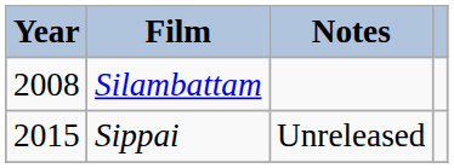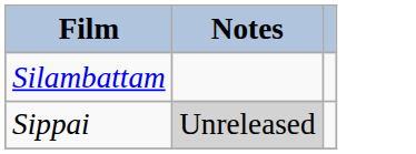 <table class="wikitable sortable">
 <tr>
-<th style="background:#B0C4DE;">Year</th>
 <th style="background:#B0C4DE;">Film</th>
 <th style="background:#B0C4DE;">Notes</th>
 <th style="background:#B0C4DE;" class="unsortable"></th>
 </tr>
 <tr>
-<td>2008</td>
 <td><em><a href='#'>Silambattam</a></em></td>
 <td></td>
 <td></td>
 </tr>
 <tr>
-<td>2015</td>
 <td><em>Sippai</em></td>
-<td>Unreleased</td>
+<td style="background: lightgrey;">Unreleased</td>
 <td></td>
 </tr>
 </table>
